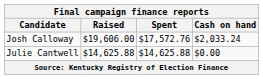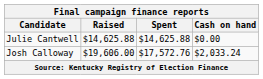 <table class="wikitable sortable">
 <tr>
 <th colspan=4>Final campaign finance reports</th>
 </tr>
 <tr style="text-align:center;">
 <th>Candidate</th>
 <th>Raised</th>
 <th>Spent</th>
 <th>Cash on hand</th>
 </tr>
 <tr>
+<td>Julie Cantwell</td>
+<td>$14,625.88</td>
+<td>$14,625.88</td>
+<td>$0.00</td>
+</tr>
+<tr>
 <td>Josh Calloway</td>
 <td>$19,606.00</td>
 <td>$17,572.76</td>
 <td>$2,033.24</td>
 </tr>
 <tr>
-<td>Julie Cantwell</td>
-<td>$14,625.88</td>
-<td>$14,625.88</td>
-<td>$0.00</td>
-</tr>
-<tr>
 <th colspan="4"><small>Source: Kentucky Registry of Election Finance</small></th>
 </tr>
 </table>
